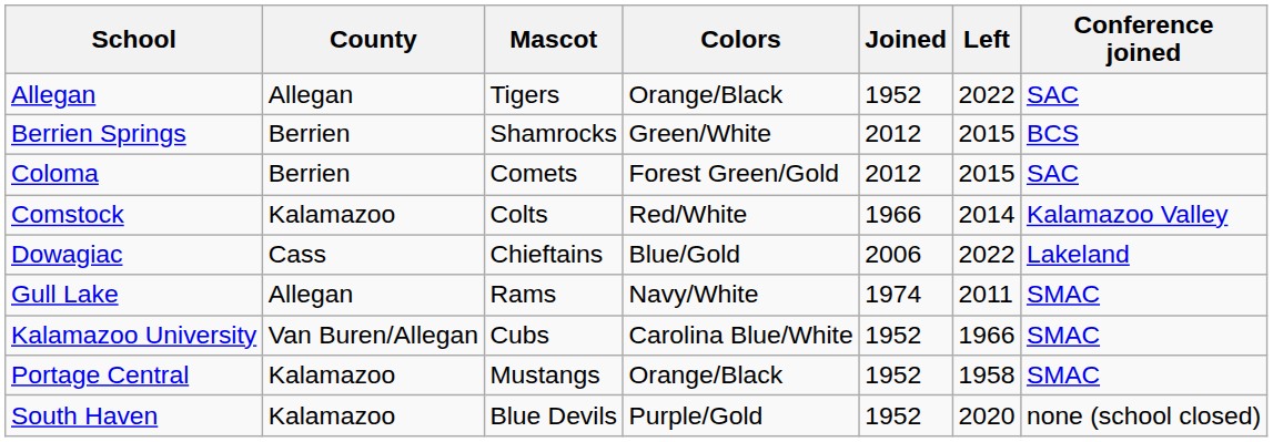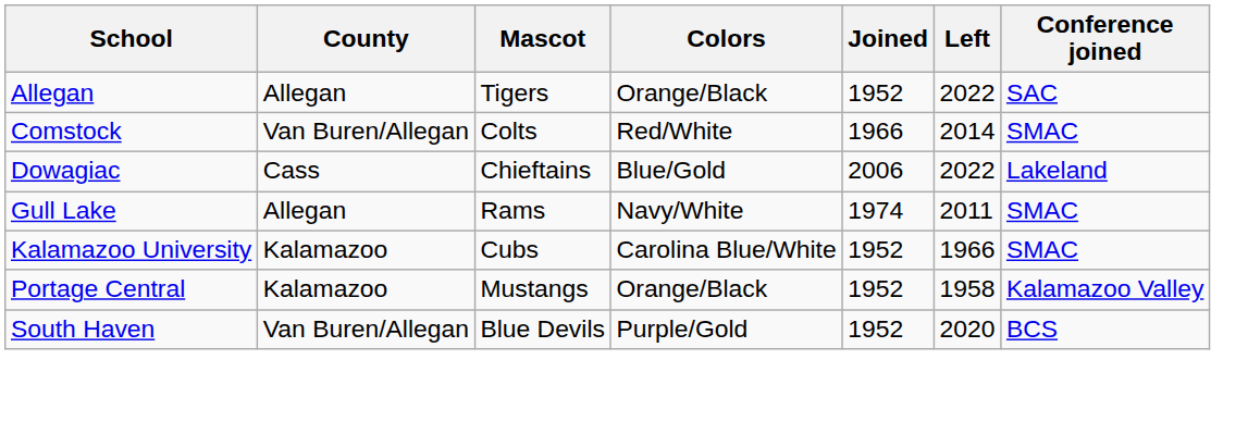 <table class="wikitable sortable" border="1">
 <tr>
 <th>School </th>
 <th>County</th>
 <th>Mascot</th>
 <th>Colors</th>
 <th>Joined</th>
 <th>Left</th>
 <th>Conference <br> joined </th>
 </tr>
 <tr>
 <td><a href='#'>Allegan</a></td>
 <td>Allegan</td>
 <td>Tigers</td>
 <td>Orange/Black</td>
 <td>1952</td>
 <td>2022</td>
 <td><a href='#'>SAC</a></td>
 </tr>
 <tr>
-<td><a href='#'>Berrien Springs</a></td>
-<td>Berrien</td>
-<td>Shamrocks</td>
-<td>Green/White</td>
-<td>2012</td>
-<td>2015</td>
-<td><a href='#'>BCS</a></td>
-</tr>
-<tr>
-<td><a href='#'>Coloma</a></td>
-<td>Berrien</td>
-<td>Comets</td>
-<td>Forest Green/Gold</td>
-<td>2012</td>
-<td>2015</td>
-<td><a href='#'>SAC</a></td>
-</tr>
-<tr>
 <td><a href='#'>Comstock</a></td>
-<td>Kalamazoo</td>
+<td>Van Buren/Allegan</td>
 <td>Colts</td>
 <td>Red/White</td>
 <td>1966</td>
 <td>2014</td>
-<td><a href='#'>Kalamazoo Valley</a></td>
+<td><a href='#'>SMAC</a></td>
 </tr>
 <tr>
 <td><a href='#'>Dowagiac</a></td>
 <td>Cass</td>
 <td>Chieftains</td>
 <td>Blue/Gold</td>
 <td>2006</td>
 <td>2022</td>
 <td><a href='#'>Lakeland</a></td>
 </tr>
 <tr>
 <td><a href='#'>Gull Lake</a></td>
 <td>Allegan</td>
 <td>Rams</td>
 <td>Navy/White</td>
 <td>1974</td>
 <td>2011</td>
 <td><a href='#'>SMAC</a></td>
 </tr>
 <tr>
 <td><a href='#'>Kalamazoo University</a></td>
-<td>Van Buren/Allegan</td>
+<td>Kalamazoo</td>
 <td>Cubs</td>
 <td>Carolina Blue/White</td>
 <td>1952</td>
 <td>1966</td>
 <td><a href='#'>SMAC</a></td>
 </tr>
 <tr>
 <td><a href='#'>Portage Central</a></td>
 <td>Kalamazoo</td>
 <td>Mustangs</td>
 <td>Orange/Black</td>
 <td>1952</td>
 <td>1958</td>
-<td><a href='#'>SMAC</a></td>
+<td><a href='#'>Kalamazoo Valley</a></td>
 </tr>
 <tr>
 <td><a href='#'>South Haven</a></td>
-<td>Kalamazoo</td>
+<td>Van Buren/Allegan</td>
 <td>Blue Devils</td>
 <td>Purple/Gold</td>
 <td>1952</td>
 <td>2020</td>
-<td>none (school closed)</td>
+<td><a href='#'>BCS</a></td>
 </tr>
 </table>
